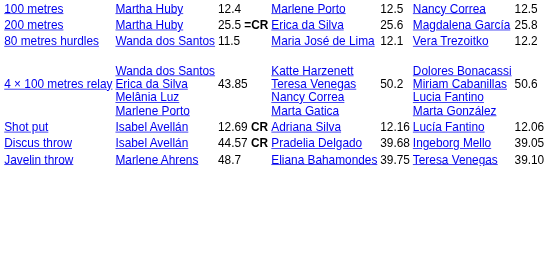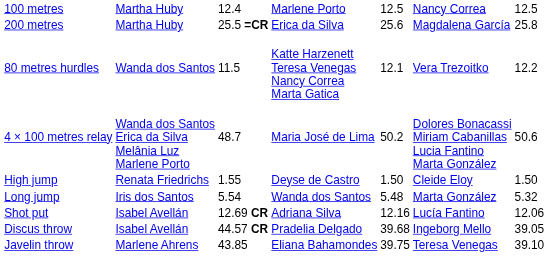 <table>
 <tr>
 <td><a href='#'>100 metres</a></td>
 <td><a href='#'>Martha Huby</a><br> </td>
 <td>12.4</td>
 <td><a href='#'>Marlene Porto</a><br> </td>
 <td>12.5</td>
 <td><a href='#'>Nancy Correa</a><br> </td>
 <td>12.5</td>
 </tr>
 <tr>
 <td><a href='#'>200 metres</a></td>
 <td><a href='#'>Martha Huby</a><br> </td>
 <td>25.5 <strong>=CR</strong></td>
 <td><a href='#'>Erica da Silva</a><br> </td>
 <td>25.6</td>
 <td><a href='#'>Magdalena García</a><br> </td>
 <td>25.8</td>
 </tr>
 <tr>
 <td><a href='#'>80 metres hurdles</a></td>
 <td><a href='#'>Wanda dos Santos</a><br> </td>
 <td>11.5</td>
-<td><a href='#'>Maria José de Lima</a><br> </td>
+<td><br><a href='#'>Katte Harzenett</a><br><a href='#'>Teresa Venegas</a><br><a href='#'>Nancy Correa</a><br><a href='#'>Marta Gatica</a></td>
 <td>12.1</td>
 <td><a href='#'>Vera Trezoitko</a><br> </td>
 <td>12.2</td>
 </tr>
 <tr>
 <td><a href='#'>4 × 100 metres relay</a></td>
 <td><br><a href='#'>Wanda dos Santos</a><br><a href='#'>Erica da Silva</a><br><a href='#'>Melânia Luz</a><br><a href='#'>Marlene Porto</a></td>
-<td>43.85</td>
-<td><br><a href='#'>Katte Harzenett</a><br><a href='#'>Teresa Venegas</a><br><a href='#'>Nancy Correa</a><br><a href='#'>Marta Gatica</a></td>
+<td>48.7</td>
+<td><a href='#'>Maria José de Lima</a><br> </td>
 <td>50.2</td>
 <td><br><a href='#'>Dolores Bonacassi</a><br><a href='#'>Miriam Cabanillas</a><br><a href='#'>Lucia Fantino</a><br><a href='#'>Marta González</a></td>
 <td>50.6</td>
+</tr>
+<tr>
+<td><a href='#'>High jump</a></td>
+<td><a href='#'>Renata Friedrichs</a><br> </td>
+<td>1.55</td>
+<td><a href='#'>Deyse de Castro</a><br> </td>
+<td>1.50</td>
+<td><a href='#'>Cleide Eloy</a><br> </td>
+<td>1.50</td>
+</tr>
+<tr>
+<td><a href='#'>Long jump</a></td>
+<td><a href='#'>Iris dos Santos</a><br> </td>
+<td>5.54</td>
+<td><a href='#'>Wanda dos Santos</a><br> </td>
+<td>5.48</td>
+<td><a href='#'>Marta González</a><br> </td>
+<td>5.32</td>
 </tr>
 <tr>
 <td><a href='#'>Shot put</a></td>
 <td><a href='#'>Isabel Avellán</a><br> </td>
 <td>12.69 <strong>CR</strong></td>
 <td><a href='#'>Adriana Silva</a><br> </td>
 <td>12.16</td>
 <td><a href='#'>Lucía Fantino</a><br> </td>
 <td>12.06</td>
 </tr>
 <tr>
 <td><a href='#'>Discus throw</a></td>
 <td><a href='#'>Isabel Avellán</a><br> </td>
 <td>44.57 <strong>CR</strong></td>
 <td><a href='#'>Pradelia Delgado</a><br> </td>
 <td>39.68</td>
 <td><a href='#'>Ingeborg Mello</a><br> </td>
 <td>39.05</td>
 </tr>
 <tr>
 <td><a href='#'>Javelin throw</a></td>
 <td><a href='#'>Marlene Ahrens</a><br> </td>
-<td>48.7</td>
+<td>43.85</td>
 <td><a href='#'>Eliana Bahamondes</a><br> </td>
 <td>39.75</td>
 <td><a href='#'>Teresa Venegas</a><br> </td>
 <td>39.10</td>
 </tr>
 </table>
